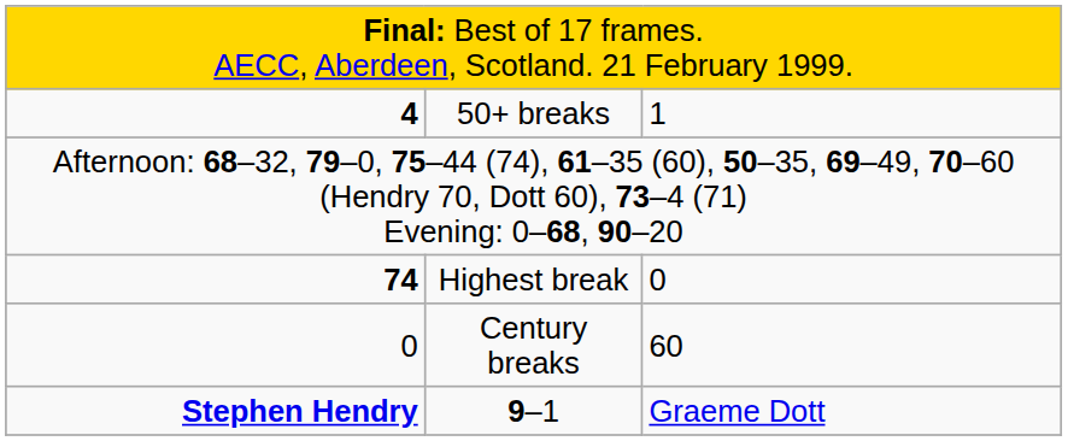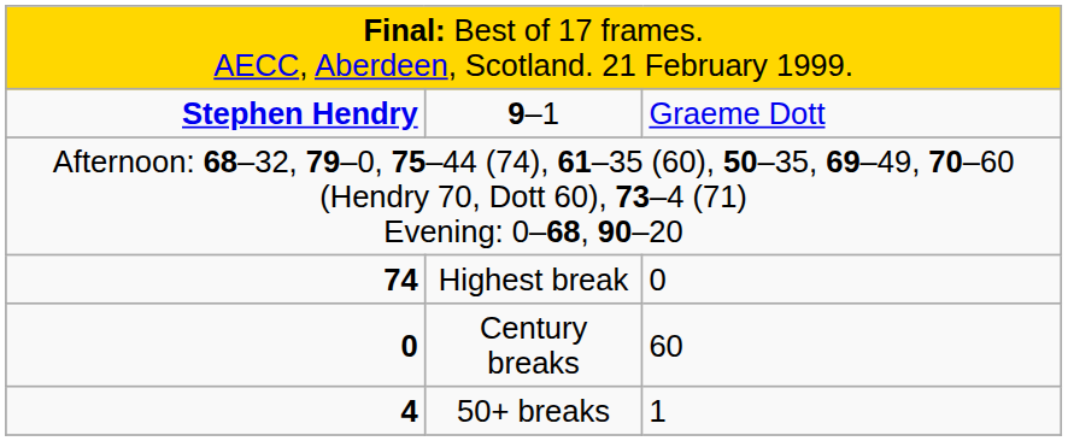 <table class="wikitable" style="font-size: 95%; margin: 1em auto 1em auto;">
 <tr>
 <td colspan="3" align="center" bgcolor="#ffd700"><strong>Final:</strong> Best of 17 frames.<br><a href='#'>AECC</a>, <a href='#'>Aberdeen</a>, Scotland. 21 February 1999.</td>
 </tr>
 <tr>
-<td align="right"><strong>4</strong></td>
-<td align="center">50+ breaks</td>
-<td align="left">1</td>
+<td width="200" align="right"><strong><a href='#'>Stephen Hendry</a></strong> <br></td>
+<td width="100" align="center"><strong>9</strong>–1</td>
+<td width="200"><a href='#'>Graeme Dott</a> <br></td>
 </tr>
 <tr>
 <td colspan="3" align="center" style="font-size: 100%">Afternoon: <strong>68</strong>–32, <strong>79</strong>–0, <strong>75</strong>–44 (74), <strong>61</strong>–35 (60), <strong>50</strong>–35, <strong>69</strong>–49, <strong>70</strong>–60 (Hendry 70, Dott 60), <strong>73</strong>–4 (71)<br>Evening: 0–<strong>68</strong>, <strong>90</strong>–20</td>
 </tr>
 <tr>
 <td align="right"><strong>74</strong></td>
 <td align="center">Highest break</td>
 <td align="left">0</td>
 </tr>
 <tr>
-<td align="right">0</td>
+<td align="right"><strong>0</strong></td>
 <td align="center">Century breaks</td>
 <td align="left">60</td>
 </tr>
 <tr>
-<td width="200" align="right"><strong><a href='#'>Stephen Hendry</a></strong> <br></td>
-<td width="100" align="center"><strong>9</strong>–1</td>
-<td width="200"><a href='#'>Graeme Dott</a> <br></td>
+<td align="right"><strong>4</strong></td>
+<td align="center">50+ breaks</td>
+<td align="left">1</td>
 </tr>
 </table>
